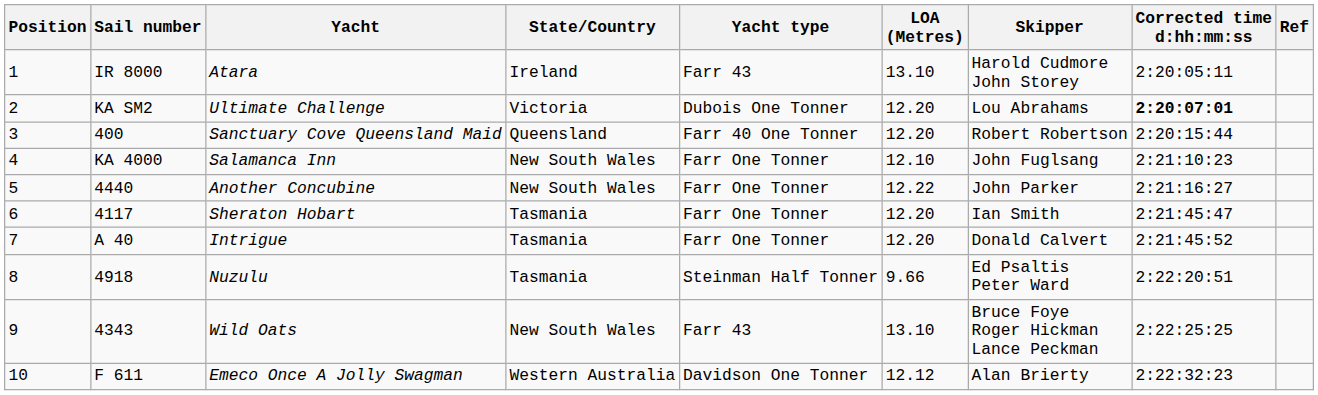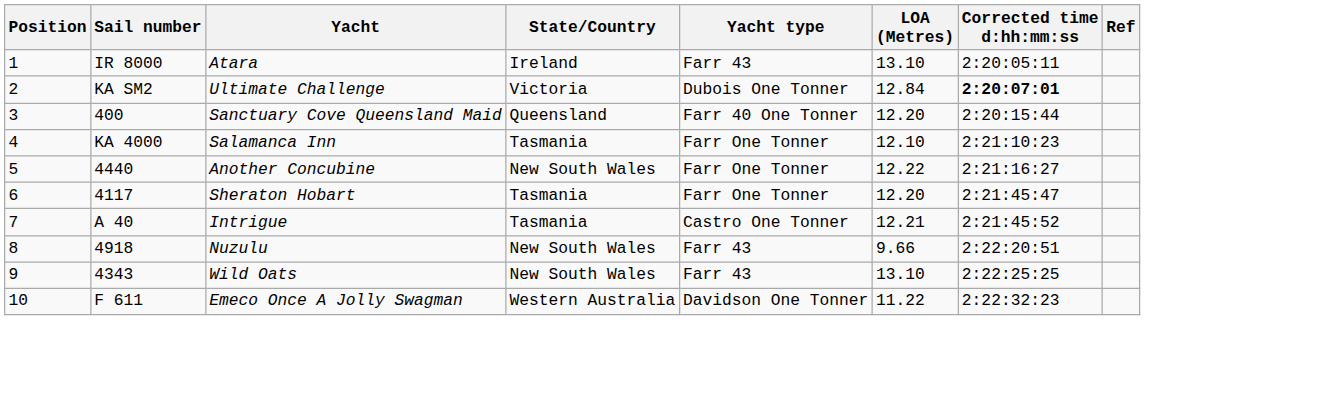 <table class="wikitable">
 <tr>
 <th>Position</th>
 <th>Sail number</th>
 <th>Yacht</th>
 <th>State/Country</th>
 <th>Yacht type</th>
 <th>LOA <br>(Metres)</th>
-<th>Skipper</th>
 <th>Corrected time <br>d:hh:mm:ss</th>
 <th>Ref</th>
 </tr>
 <tr>
 <td>1</td>
 <td>IR 8000</td>
 <td><em>Atara</em></td>
 <td> Ireland</td>
 <td>Farr 43</td>
 <td>13.10</td>
-<td>Harold Cudmore <br> John Storey</td>
 <td>2:20:05:11</td>
 <td></td>
 </tr>
 <tr>
 <td>2</td>
 <td>KA SM2</td>
 <td><em>Ultimate Challenge</em></td>
 <td> Victoria</td>
 <td>Dubois One Tonner</td>
-<td>12.20</td>
-<td>Lou Abrahams</td>
+<td>12.84</td>
 <td><strong>2:20:07:01</strong></td>
 <td></td>
 </tr>
 <tr>
 <td>3</td>
 <td>400</td>
 <td><em>Sanctuary Cove Queensland Maid</em></td>
 <td> Queensland</td>
 <td>Farr 40 One Tonner</td>
 <td>12.20</td>
-<td>Robert Robertson</td>
 <td>2:20:15:44</td>
 <td></td>
 </tr>
 <tr>
 <td>4</td>
 <td>KA 4000</td>
 <td><em>Salamanca Inn</em></td>
-<td> New South Wales</td>
+<td> Tasmania</td>
 <td>Farr One Tonner</td>
 <td>12.10</td>
-<td>John Fuglsang</td>
 <td>2:21:10:23</td>
 <td></td>
 </tr>
 <tr>
 <td>5</td>
 <td>4440</td>
 <td><em>Another Concubine</em></td>
 <td> New South Wales</td>
 <td>Farr One Tonner</td>
 <td>12.22</td>
-<td>John Parker</td>
 <td>2:21:16:27</td>
 <td></td>
 </tr>
 <tr>
 <td>6</td>
 <td>4117</td>
 <td><em>Sheraton Hobart</em></td>
 <td> Tasmania</td>
 <td>Farr One Tonner</td>
 <td>12.20</td>
-<td>Ian Smith</td>
 <td>2:21:45:47</td>
 <td></td>
 </tr>
 <tr>
 <td>7</td>
 <td>A 40</td>
 <td><em>Intrigue</em></td>
 <td> Tasmania</td>
-<td>Farr One Tonner</td>
-<td>12.20</td>
-<td>Donald Calvert</td>
+<td>Castro One Tonner</td>
+<td>12.21</td>
 <td>2:21:45:52</td>
 <td></td>
 </tr>
 <tr>
 <td>8</td>
 <td>4918</td>
 <td><em>Nuzulu</em></td>
-<td> Tasmania</td>
-<td>Steinman Half Tonner</td>
+<td> New South Wales</td>
+<td>Farr 43</td>
 <td>9.66</td>
-<td>Ed Psaltis <br> Peter Ward</td>
 <td>2:22:20:51</td>
 <td></td>
 </tr>
 <tr>
 <td>9</td>
 <td>4343</td>
 <td><em>Wild Oats</em></td>
 <td> New South Wales</td>
 <td>Farr 43</td>
 <td>13.10</td>
-<td>Bruce Foye <br> Roger Hickman <br> Lance Peckman</td>
 <td>2:22:25:25</td>
 <td></td>
 </tr>
 <tr>
 <td>10</td>
 <td>F 611</td>
 <td><em>Emeco Once A Jolly Swagman</em></td>
 <td> Western Australia</td>
 <td>Davidson One Tonner</td>
-<td>12.12</td>
-<td>Alan Brierty</td>
+<td>11.22</td>
 <td>2:22:32:23</td>
 <td></td>
 </tr>
 </table>
